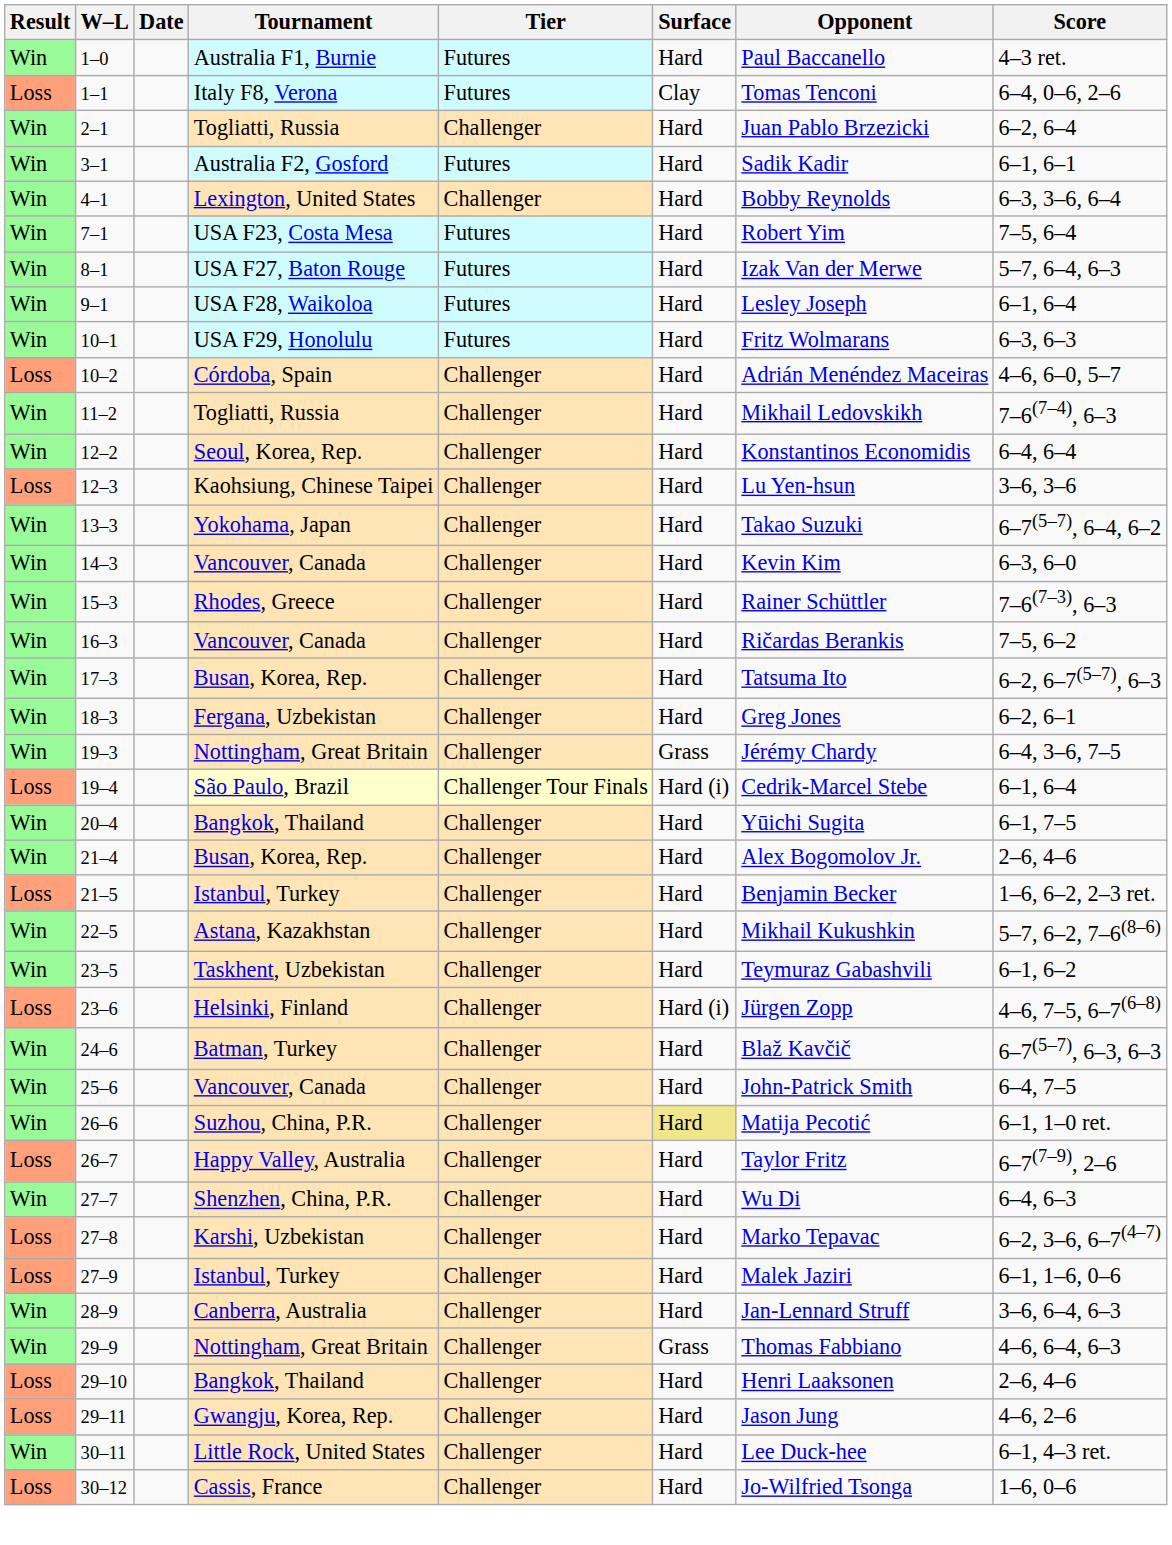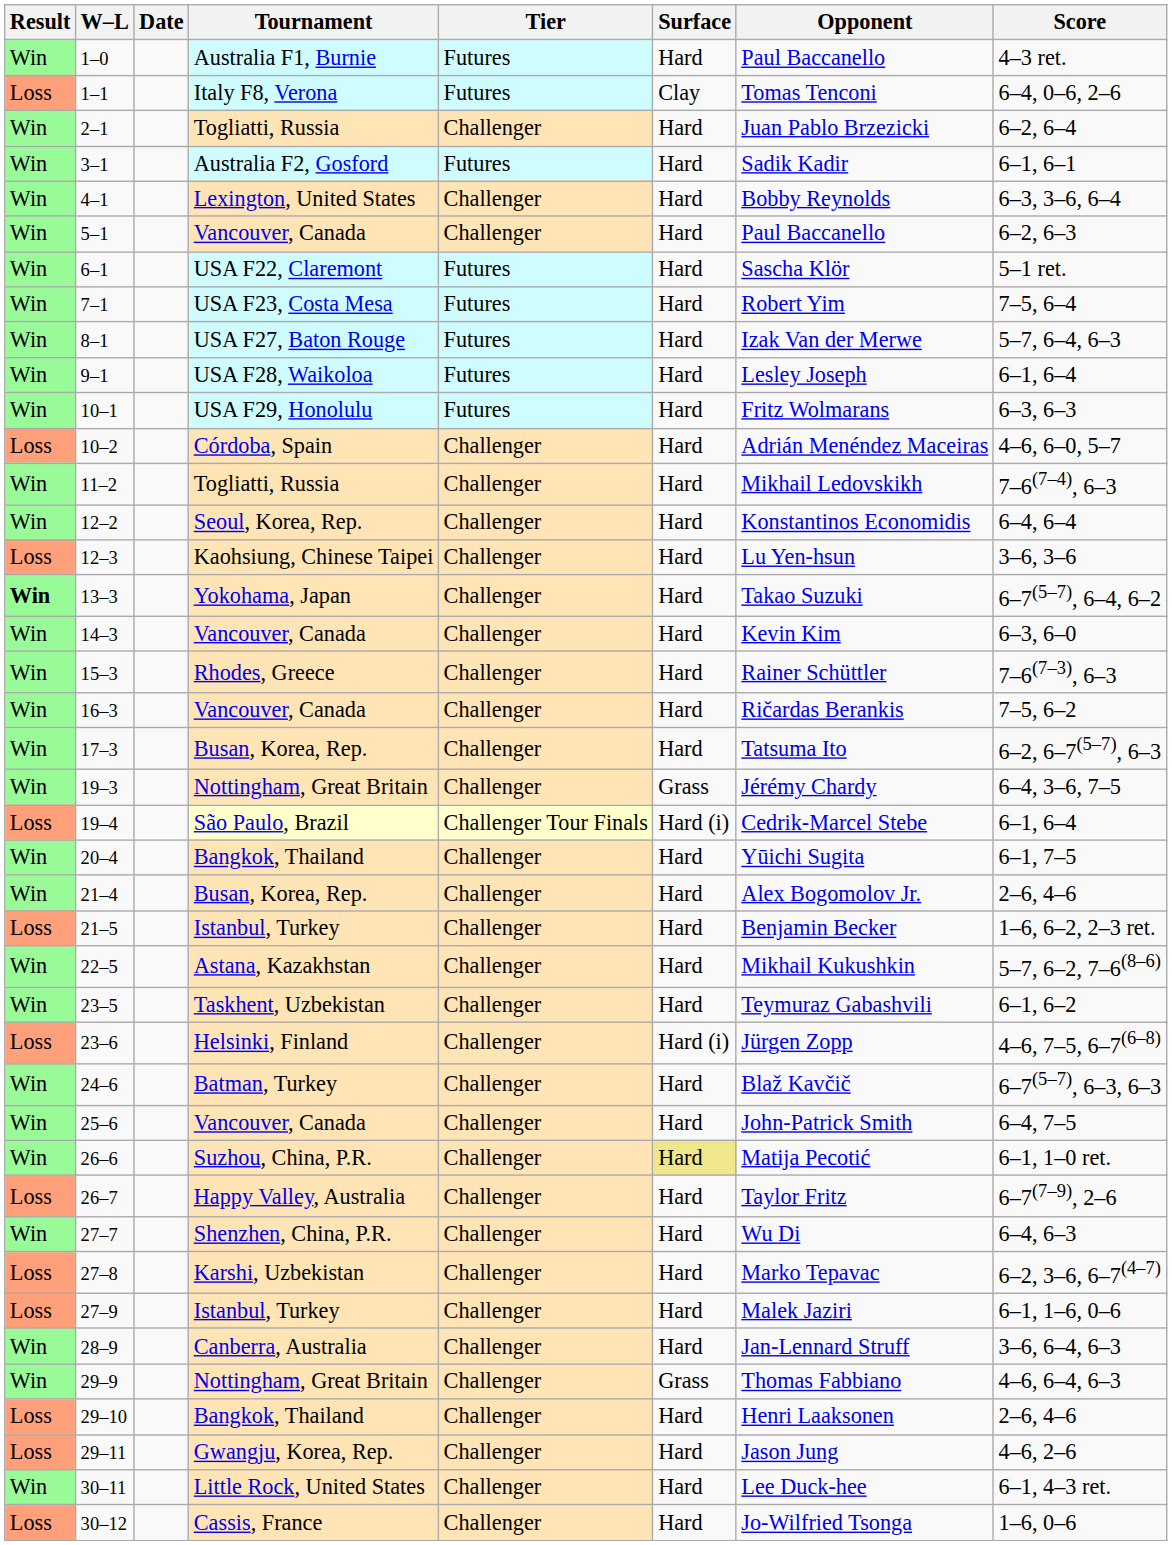 <table class="sortable wikitable">
 <tr>
 <th>Result</th>
 <th class="unsortable">W–L</th>
 <th>Date</th>
 <th>Tournament</th>
 <th>Tier</th>
 <th>Surface</th>
 <th>Opponent</th>
 <th class="unsortable">Score</th>
 </tr>
 <tr>
 <td bgcolor=98fb98>Win</td>
 <td><small>1–0</small></td>
 <td></td>
 <td style="background:#cffcff;">Australia F1, <a href='#'>Burnie</a></td>
 <td style="background:#cffcff;">Futures</td>
 <td>Hard</td>
 <td> <a href='#'>Paul Baccanello</a></td>
 <td>4–3 ret.</td>
 </tr>
 <tr>
 <td bgcolor=FFA07A>Loss</td>
 <td><small>1–1</small></td>
 <td></td>
 <td style="background:#cffcff;">Italy F8, <a href='#'>Verona</a></td>
 <td style="background:#cffcff;">Futures</td>
 <td>Clay</td>
 <td> <a href='#'>Tomas Tenconi</a></td>
 <td>6–4, 0–6, 2–6</td>
 </tr>
 <tr>
 <td bgcolor=98fb98>Win</td>
 <td><small>2–1</small></td>
 <td></td>
 <td style="background:moccasin;">Togliatti, Russia</td>
 <td style="background:moccasin;">Challenger</td>
 <td>Hard</td>
 <td> <a href='#'>Juan Pablo Brzezicki</a></td>
 <td>6–2, 6–4</td>
 </tr>
 <tr>
 <td bgcolor=98fb98>Win</td>
 <td><small>3–1</small></td>
 <td></td>
 <td style="background:#cffcff;">Australia F2, <a href='#'>Gosford</a></td>
 <td style="background:#cffcff;">Futures</td>
 <td>Hard</td>
 <td> <a href='#'>Sadik Kadir</a></td>
 <td>6–1, 6–1</td>
 </tr>
 <tr>
 <td bgcolor=98fb98>Win</td>
 <td><small>4–1</small></td>
 <td></td>
 <td style="background:moccasin;"><a href='#'>Lexington</a>, United States</td>
 <td style="background:moccasin;">Challenger</td>
 <td>Hard</td>
 <td> <a href='#'>Bobby Reynolds</a></td>
 <td>6–3, 3–6, 6–4</td>
+</tr>
+<tr>
+<td bgcolor=98fb98>Win</td>
+<td><small>5–1</small></td>
+<td></td>
+<td style="background:moccasin;"><a href='#'>Vancouver</a>, Canada</td>
+<td style="background:moccasin;">Challenger</td>
+<td>Hard</td>
+<td> <a href='#'>Paul Baccanello</a></td>
+<td>6–2, 6–3</td>
+</tr>
+<tr>
+<td bgcolor=98fb98>Win</td>
+<td><small>6–1</small></td>
+<td></td>
+<td style="background:#cffcff;">USA F22, <a href='#'>Claremont</a></td>
+<td style="background:#cffcff;">Futures</td>
+<td>Hard</td>
+<td> <a href='#'>Sascha Klör</a></td>
+<td>5–1 ret.</td>
 </tr>
 <tr>
 <td bgcolor=98fb98>Win</td>
 <td><small>7–1</small></td>
 <td></td>
 <td style="background:#cffcff;">USA F23, <a href='#'>Costa Mesa</a></td>
 <td style="background:#cffcff;">Futures</td>
 <td>Hard</td>
 <td> <a href='#'>Robert Yim</a></td>
 <td>7–5, 6–4</td>
 </tr>
 <tr>
 <td bgcolor=98fb98>Win</td>
 <td><small>8–1</small></td>
 <td></td>
 <td style="background:#cffcff;">USA F27, <a href='#'>Baton Rouge</a></td>
 <td style="background:#cffcff;">Futures</td>
 <td>Hard</td>
 <td> <a href='#'>Izak Van der Merwe</a></td>
 <td>5–7, 6–4, 6–3</td>
 </tr>
 <tr>
 <td bgcolor=98fb98>Win</td>
 <td><small>9–1</small></td>
 <td></td>
 <td style="background:#cffcff;">USA F28, <a href='#'>Waikoloa</a></td>
 <td style="background:#cffcff;">Futures</td>
 <td>Hard</td>
 <td> <a href='#'>Lesley Joseph</a></td>
 <td>6–1, 6–4</td>
 </tr>
 <tr>
 <td bgcolor=98fb98>Win</td>
 <td><small>10–1</small></td>
 <td></td>
 <td style="background:#cffcff;">USA F29, <a href='#'>Honolulu</a></td>
 <td style="background:#cffcff;">Futures</td>
 <td>Hard</td>
 <td> <a href='#'>Fritz Wolmarans</a></td>
 <td>6–3, 6–3</td>
 </tr>
 <tr>
 <td bgcolor=FFA07A>Loss</td>
 <td><small>10–2</small></td>
 <td></td>
 <td style="background:moccasin;"><a href='#'>Córdoba</a>, Spain</td>
 <td style="background:moccasin;">Challenger</td>
 <td>Hard</td>
 <td> <a href='#'>Adrián Menéndez Maceiras</a></td>
 <td>4–6, 6–0, 5–7</td>
 </tr>
 <tr>
 <td bgcolor=98fb98>Win</td>
 <td><small>11–2</small></td>
 <td></td>
 <td style="background:moccasin;">Togliatti, Russia</td>
 <td style="background:moccasin;">Challenger</td>
 <td>Hard</td>
 <td> <a href='#'>Mikhail Ledovskikh</a></td>
 <td>7–6<sup>(7–4)</sup>, 6–3</td>
 </tr>
 <tr>
 <td bgcolor=98fb98>Win</td>
 <td><small>12–2</small></td>
 <td></td>
 <td style="background:moccasin;"><a href='#'>Seoul</a>, Korea, Rep.</td>
 <td style="background:moccasin;">Challenger</td>
 <td>Hard</td>
 <td> <a href='#'>Konstantinos Economidis</a></td>
 <td>6–4, 6–4</td>
 </tr>
 <tr>
 <td bgcolor=FFA07A>Loss</td>
 <td><small>12–3</small></td>
 <td></td>
 <td style="background:moccasin;">Kaohsiung, Chinese Taipei</td>
 <td style="background:moccasin;">Challenger</td>
 <td>Hard</td>
 <td> <a href='#'>Lu Yen-hsun</a></td>
 <td>3–6, 3–6</td>
 </tr>
 <tr>
-<td bgcolor=98fb98>Win</td>
+<td bgcolor=98fb98><strong>Win</strong></td>
 <td><small>13–3</small></td>
 <td></td>
 <td style="background:moccasin;"><a href='#'>Yokohama</a>, Japan</td>
 <td style="background:moccasin;">Challenger</td>
 <td>Hard</td>
 <td> <a href='#'>Takao Suzuki</a></td>
 <td>6–7<sup>(5–7)</sup>, 6–4, 6–2</td>
 </tr>
 <tr>
 <td bgcolor=98fb98>Win</td>
 <td><small>14–3</small></td>
 <td><a href='#'></a></td>
 <td style="background:moccasin;"><a href='#'>Vancouver</a>, Canada</td>
 <td style="background:moccasin;">Challenger</td>
 <td>Hard</td>
 <td> <a href='#'>Kevin Kim</a></td>
 <td>6–3, 6–0</td>
 </tr>
 <tr>
 <td bgcolor=98fb98>Win</td>
 <td><small>15–3</small></td>
 <td><a href='#'></a></td>
 <td style="background:moccasin;"><a href='#'>Rhodes</a>, Greece</td>
 <td style="background:moccasin;">Challenger</td>
 <td>Hard</td>
 <td> <a href='#'>Rainer Schüttler</a></td>
 <td>7–6<sup>(7–3)</sup>, 6–3</td>
 </tr>
 <tr>
 <td bgcolor=98fb98>Win</td>
 <td><small>16–3</small></td>
 <td><a href='#'></a></td>
 <td style="background:moccasin;"><a href='#'>Vancouver</a>, Canada</td>
 <td style="background:moccasin;">Challenger</td>
 <td>Hard</td>
 <td> <a href='#'>Ričardas Berankis</a></td>
 <td>7–5, 6–2</td>
 </tr>
 <tr>
 <td bgcolor=98fb98>Win</td>
 <td><small>17–3</small></td>
 <td><a href='#'></a></td>
 <td style="background:moccasin;"><a href='#'>Busan</a>, Korea, Rep.</td>
 <td style="background:moccasin;">Challenger</td>
 <td>Hard</td>
 <td> <a href='#'>Tatsuma Ito</a></td>
 <td>6–2, 6–7<sup>(5–7)</sup>, 6–3</td>
-</tr>
-<tr>
-<td bgcolor=98fb98>Win</td>
-<td><small>18–3</small></td>
-<td><a href='#'></a></td>
-<td style="background:moccasin;"><a href='#'>Fergana</a>, Uzbekistan</td>
-<td style="background:moccasin;">Challenger</td>
-<td>Hard</td>
-<td> <a href='#'>Greg Jones</a></td>
-<td>6–2, 6–1</td>
 </tr>
 <tr>
 <td bgcolor=98fb98>Win</td>
 <td><small>19–3</small></td>
 <td><a href='#'></a></td>
 <td style="background:moccasin;"><a href='#'>Nottingham</a>, Great Britain</td>
 <td style="background:moccasin;">Challenger</td>
 <td>Grass</td>
 <td> <a href='#'>Jérémy Chardy</a></td>
 <td>6–4, 3–6, 7–5</td>
 </tr>
 <tr>
 <td bgcolor=FFA07A>Loss</td>
 <td><small>19–4</small></td>
 <td><a href='#'></a></td>
 <td style="background:#ffffcc;"><a href='#'>São Paulo</a>, Brazil</td>
 <td style="background:#ffffcc;">Challenger Tour Finals</td>
 <td>Hard (i)</td>
 <td> <a href='#'>Cedrik-Marcel Stebe</a></td>
 <td>6–1, 6–4</td>
 </tr>
 <tr>
 <td bgcolor=98fb98>Win</td>
 <td><small>20–4</small></td>
 <td><a href='#'></a></td>
 <td style="background:moccasin;"><a href='#'>Bangkok</a>, Thailand</td>
 <td style="background:moccasin;">Challenger</td>
 <td>Hard</td>
 <td> <a href='#'>Yūichi Sugita</a></td>
 <td>6–1, 7–5</td>
 </tr>
 <tr>
 <td bgcolor=98fb98>Win</td>
 <td><small>21–4</small></td>
 <td><a href='#'></a></td>
 <td style="background:moccasin;"><a href='#'>Busan</a>, Korea, Rep.</td>
 <td style="background:moccasin;">Challenger</td>
 <td>Hard</td>
 <td> <a href='#'>Alex Bogomolov Jr.</a></td>
 <td>2–6, 4–6</td>
 </tr>
 <tr>
 <td bgcolor=FFA07A>Loss</td>
 <td><small>21–5</small></td>
 <td><a href='#'></a></td>
 <td style="background:moccasin;"><a href='#'>Istanbul</a>, Turkey</td>
 <td style="background:moccasin;">Challenger</td>
 <td>Hard</td>
 <td> <a href='#'>Benjamin Becker</a></td>
 <td>1–6, 6–2, 2–3 ret.</td>
 </tr>
 <tr>
 <td bgcolor=98fb98>Win</td>
 <td><small>22–5</small></td>
 <td><a href='#'></a></td>
 <td style="background:moccasin;"><a href='#'>Astana</a>, Kazakhstan</td>
 <td style="background:moccasin;">Challenger</td>
 <td>Hard</td>
 <td> <a href='#'>Mikhail Kukushkin</a></td>
 <td>5–7, 6–2, 7–6<sup>(8–6)</sup></td>
 </tr>
 <tr>
 <td bgcolor=98fb98>Win</td>
 <td><small>23–5</small></td>
 <td><a href='#'></a></td>
 <td style="background:moccasin;"><a href='#'>Taskhent</a>, Uzbekistan</td>
 <td style="background:moccasin;">Challenger</td>
 <td>Hard</td>
 <td> <a href='#'>Teymuraz Gabashvili</a></td>
 <td>6–1, 6–2</td>
 </tr>
 <tr>
 <td bgcolor=FFA07A>Loss</td>
 <td><small>23–6</small></td>
 <td><a href='#'></a></td>
 <td style="background:moccasin;"><a href='#'>Helsinki</a>, Finland</td>
 <td style="background:moccasin;">Challenger</td>
 <td>Hard (i)</td>
 <td> <a href='#'>Jürgen Zopp</a></td>
 <td>4–6, 7–5, 6–7<sup>(6–8)</sup></td>
 </tr>
 <tr>
 <td bgcolor=98fb98>Win</td>
 <td><small>24–6</small></td>
 <td><a href='#'></a></td>
 <td style="background:moccasin;"><a href='#'>Batman</a>, Turkey</td>
 <td style="background:moccasin;">Challenger</td>
 <td>Hard</td>
 <td> <a href='#'>Blaž Kavčič</a></td>
 <td>6–7<sup>(5–7)</sup>, 6–3, 6–3</td>
 </tr>
 <tr>
 <td bgcolor=98fb98>Win</td>
 <td><small>25–6</small></td>
 <td><a href='#'></a></td>
 <td style="background:moccasin;"><a href='#'>Vancouver</a>, Canada</td>
 <td style="background:moccasin;">Challenger</td>
 <td>Hard</td>
 <td> <a href='#'>John-Patrick Smith</a></td>
 <td>6–4, 7–5</td>
 </tr>
 <tr>
 <td bgcolor=98fb98>Win</td>
 <td><small>26–6</small></td>
 <td><a href='#'></a></td>
 <td style="background:moccasin;"><a href='#'>Suzhou</a>, China, P.R.</td>
 <td style="background:moccasin;">Challenger</td>
 <td style="background: khaki;">Hard</td>
 <td> <a href='#'>Matija Pecotić</a></td>
 <td>6–1, 1–0 ret.</td>
 </tr>
 <tr>
 <td bgcolor=FFA07A>Loss</td>
 <td><small>26–7</small></td>
 <td><a href='#'></a></td>
 <td style="background:moccasin;"><a href='#'>Happy Valley</a>, Australia</td>
 <td style="background:moccasin;">Challenger</td>
 <td>Hard</td>
 <td> <a href='#'>Taylor Fritz</a></td>
 <td>6–7<sup>(7–9)</sup>, 2–6</td>
 </tr>
 <tr>
 <td bgcolor=98fb98>Win</td>
 <td><small>27–7</small></td>
 <td><a href='#'></a></td>
 <td style="background:moccasin;"><a href='#'>Shenzhen</a>, China, P.R.</td>
 <td style="background:moccasin;">Challenger</td>
 <td>Hard</td>
 <td> <a href='#'>Wu Di</a></td>
 <td>6–4, 6–3</td>
 </tr>
 <tr>
 <td bgcolor=FFA07A>Loss</td>
 <td><small>27–8</small></td>
 <td><a href='#'></a></td>
 <td style="background:moccasin;"><a href='#'>Karshi</a>, Uzbekistan</td>
 <td style="background:moccasin;">Challenger</td>
 <td>Hard</td>
 <td> <a href='#'>Marko Tepavac</a></td>
 <td>6–2, 3–6, 6–7<sup>(4–7)</sup></td>
 </tr>
 <tr>
 <td bgcolor=FFA07A>Loss</td>
 <td><small>27–9</small></td>
 <td><a href='#'></a></td>
 <td style="background:moccasin;"><a href='#'>Istanbul</a>, Turkey</td>
 <td style="background:moccasin;">Challenger</td>
 <td>Hard</td>
 <td> <a href='#'>Malek Jaziri</a></td>
 <td>6–1, 1–6, 0–6</td>
 </tr>
 <tr>
 <td bgcolor=98fb98>Win</td>
 <td><small>28–9</small></td>
 <td><a href='#'></a></td>
 <td style="background:moccasin;"><a href='#'>Canberra</a>, Australia</td>
 <td style="background:moccasin;">Challenger</td>
 <td>Hard</td>
 <td> <a href='#'>Jan-Lennard Struff</a></td>
 <td>3–6, 6–4, 6–3</td>
 </tr>
 <tr>
 <td bgcolor=98fb98>Win</td>
 <td><small>29–9</small></td>
 <td><a href='#'></a></td>
 <td style="background:moccasin;"><a href='#'>Nottingham</a>, Great Britain</td>
 <td style="background:moccasin;">Challenger</td>
 <td>Grass</td>
 <td> <a href='#'>Thomas Fabbiano</a></td>
 <td>4–6, 6–4, 6–3</td>
 </tr>
 <tr>
 <td bgcolor=FFA07A>Loss</td>
 <td><small>29–10</small></td>
 <td><a href='#'></a></td>
 <td style="background:moccasin;"><a href='#'>Bangkok</a>, Thailand</td>
 <td style="background:moccasin;">Challenger</td>
 <td>Hard</td>
 <td> <a href='#'>Henri Laaksonen</a></td>
 <td>2–6, 4–6</td>
 </tr>
 <tr>
 <td bgcolor=FFA07A>Loss</td>
 <td><small>29–11</small></td>
 <td><a href='#'></a></td>
 <td style="background:moccasin;"><a href='#'>Gwangju</a>, Korea, Rep.</td>
 <td style="background:moccasin;">Challenger</td>
 <td>Hard</td>
 <td> <a href='#'>Jason Jung</a></td>
 <td>4–6, 2–6</td>
 </tr>
 <tr>
 <td bgcolor=98fb98>Win</td>
 <td><small>30–11</small></td>
 <td><a href='#'></a></td>
 <td style="background:moccasin;"><a href='#'>Little Rock</a>, United States</td>
 <td style="background:moccasin;">Challenger</td>
 <td>Hard</td>
 <td> <a href='#'>Lee Duck-hee</a></td>
 <td>6–1, 4–3 ret.</td>
 </tr>
 <tr>
 <td bgcolor=FFA07A>Loss</td>
 <td><small>30–12</small></td>
 <td><a href='#'></a></td>
 <td style="background:moccasin;"><a href='#'>Cassis</a>, France</td>
 <td style="background:moccasin;">Challenger</td>
 <td>Hard</td>
 <td> <a href='#'>Jo-Wilfried Tsonga</a></td>
 <td>1–6, 0–6</td>
 </tr>
 </table>
